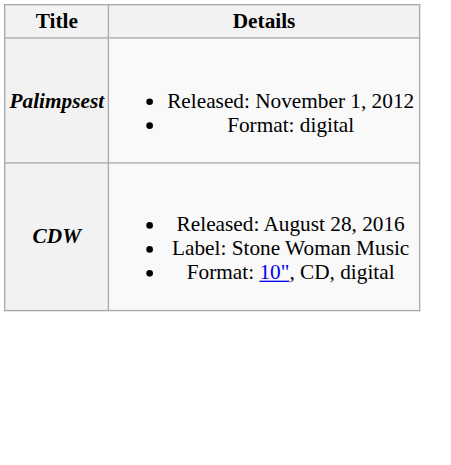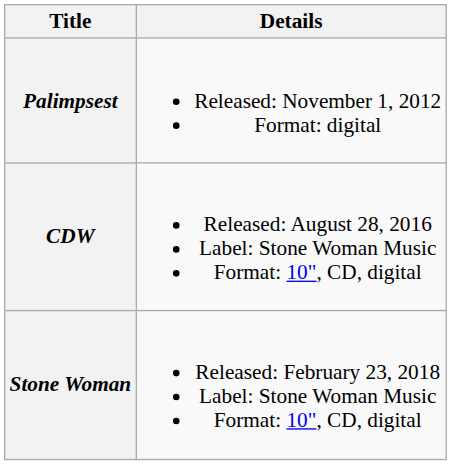 <table class="wikitable plainrowheaders" style="text-align:center;">
 <tr>
 <th scope="col">Title</th>
 <th scope="col">Details</th>
 </tr>
 <tr>
 <th scope="row"><em>Palimpsest</em></th>
 <td><br><ul><li>Released: November 1, 2012</li><li>Format: digital</li></ul></td>
 </tr>
 <tr>
 <th scope="row"><em>CDW</em></th>
 <td><br><ul><li>Released: August 28, 2016</li><li>Label: Stone Woman Music</li><li>Format: <a href='#'>10"</a>, CD, digital</li></ul></td>
 </tr>
+<tr>
+<th scope="row"><em>Stone Woman</em></th>
+<td><br><ul><li>Released: February 23, 2018</li><li>Label: Stone Woman Music</li><li>Format: <a href='#'>10"</a>, CD, digital</li></ul></td>
+</tr>
 </table>
